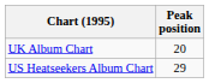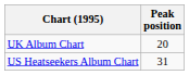 <table class="wikitable sortable">
 <tr>
 <th>Chart (1995)</th>
 <th>Peak<br>position</th>
 </tr>
 <tr>
 <td><a href='#'>UK Album Chart</a></td>
 <td style="text-align:center;">20</td>
 </tr>
 <tr>
 <td><a href='#'>US Heatseekers Album Chart</a></td>
-<td style="text-align:center;">29</td>
+<td style="text-align:center;">31</td>
 </tr>
 </table>
